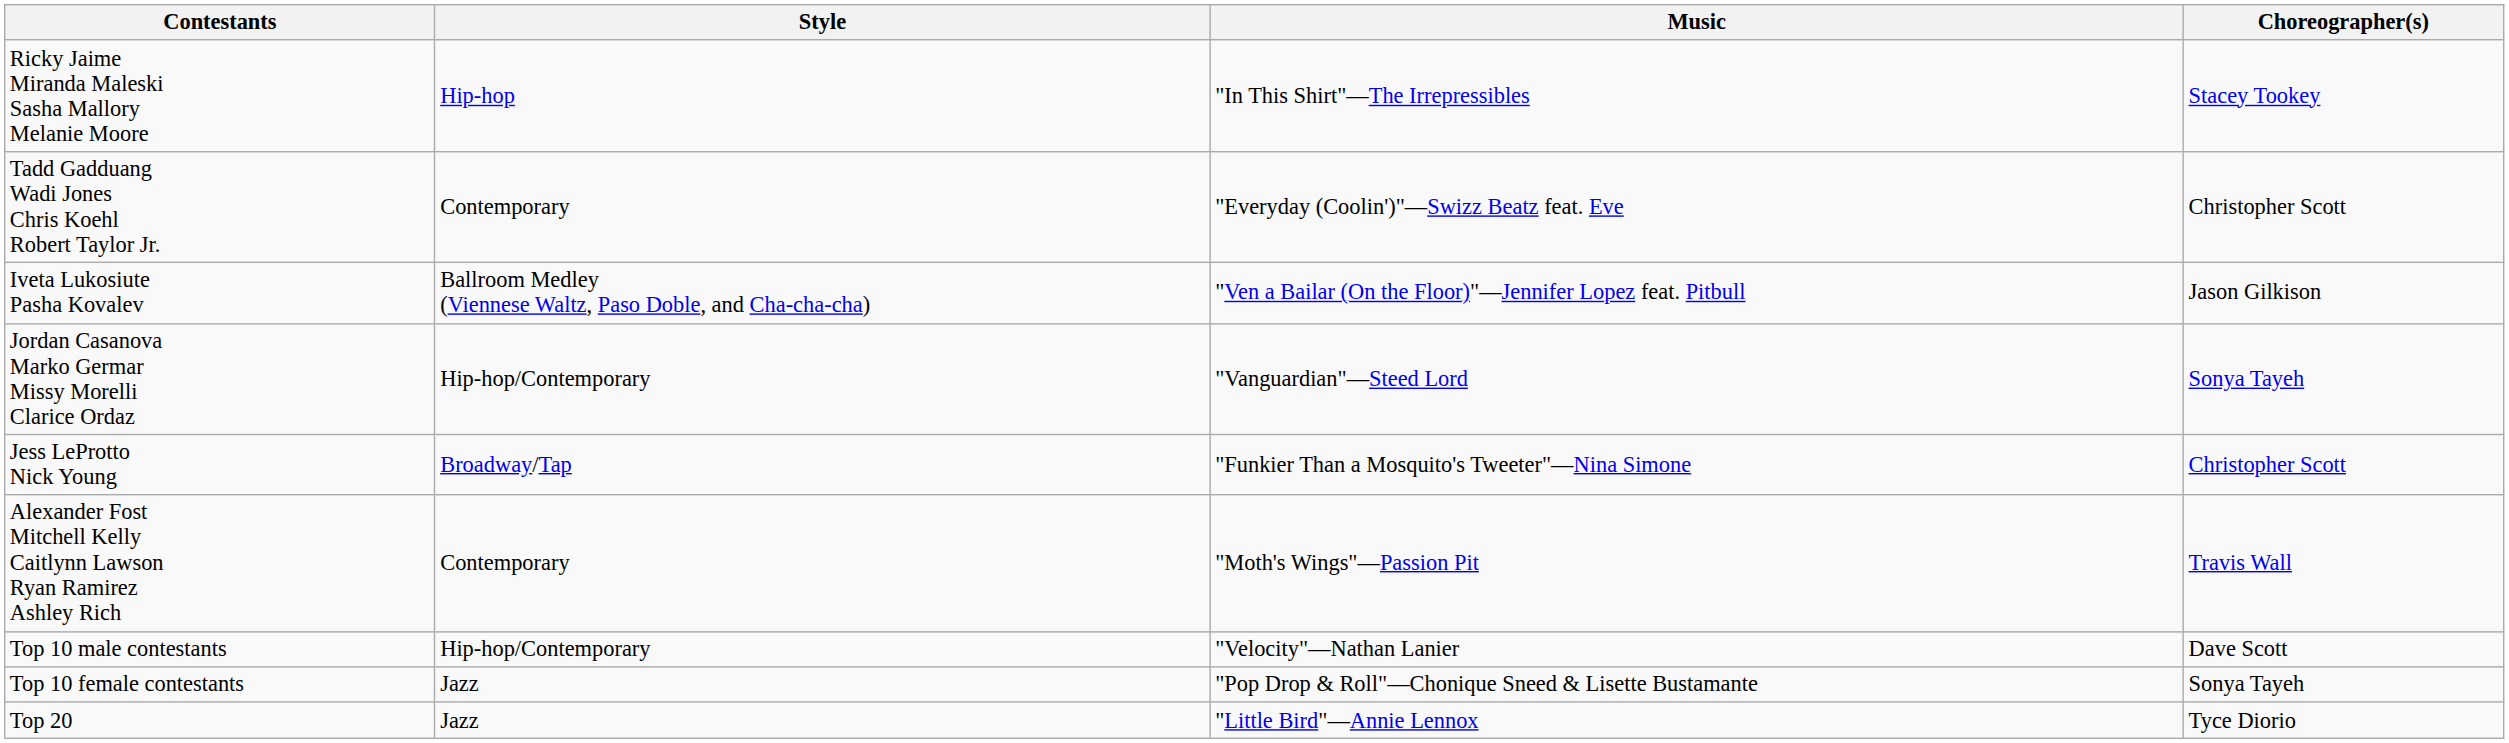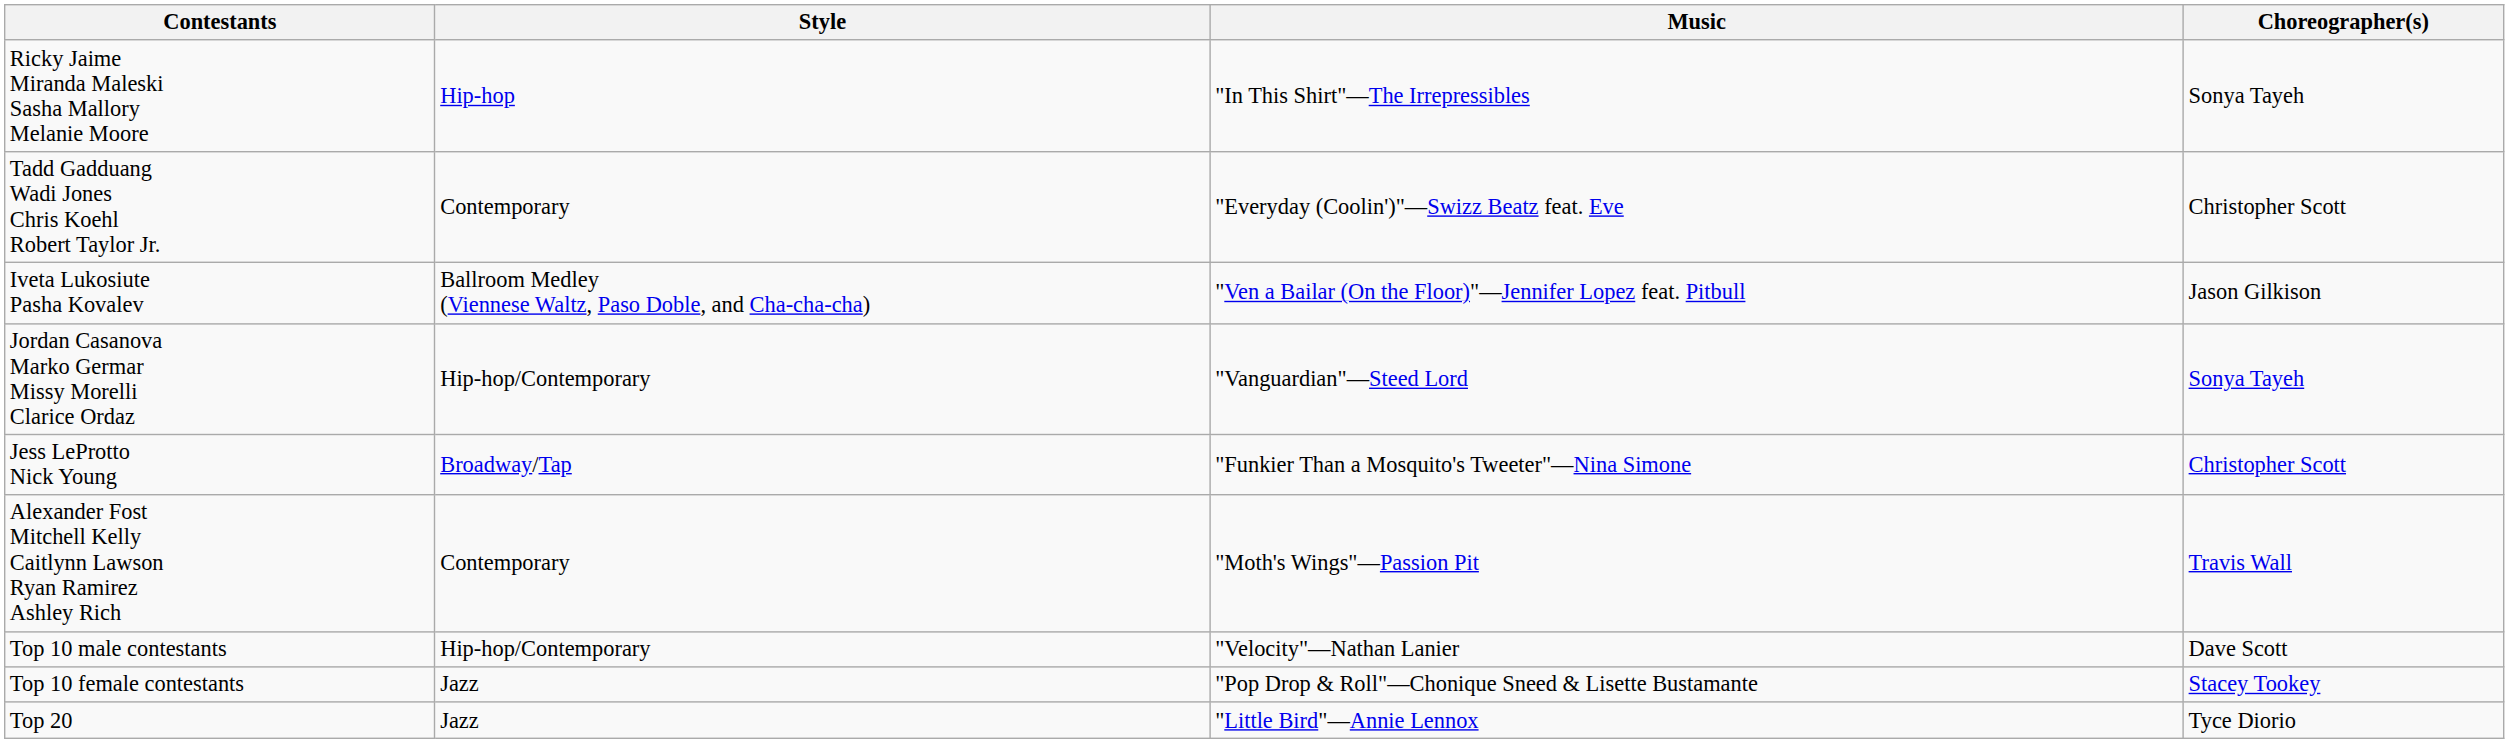 <table class="wikitable" style="width:90%;">
 <tr>
 <th>Contestants</th>
 <th>Style</th>
 <th>Music</th>
 <th>Choreographer(s)</th>
 </tr>
 <tr>
 <td>Ricky Jaime<br>Miranda Maleski<br>Sasha Mallory<br>Melanie Moore</td>
 <td><a href='#'>Hip-hop</a></td>
 <td>"In This Shirt"—<a href='#'>The Irrepressibles</a></td>
-<td><a href='#'>Stacey Tookey</a></td>
+<td>Sonya Tayeh</td>
 </tr>
 <tr>
 <td>Tadd Gadduang<br>Wadi Jones<br>Chris Koehl<br>Robert Taylor Jr.</td>
 <td>Contemporary</td>
 <td>"Everyday (Coolin')"—<a href='#'>Swizz Beatz</a> feat. <a href='#'>Eve</a></td>
 <td>Christopher Scott</td>
 </tr>
 <tr>
 <td>Iveta Lukosiute<br>Pasha Kovalev</td>
 <td>Ballroom Medley<br>(<a href='#'>Viennese Waltz</a>, <a href='#'>Paso Doble</a>, and <a href='#'>Cha-cha-cha</a>)</td>
 <td>"<a href='#'>Ven a Bailar (On the Floor)</a>"—<a href='#'>Jennifer Lopez</a> feat. <a href='#'>Pitbull</a></td>
 <td>Jason Gilkison</td>
 </tr>
 <tr>
 <td>Jordan Casanova<br>Marko Germar<br>Missy Morelli<br>Clarice Ordaz</td>
 <td>Hip-hop/Contemporary</td>
 <td>"Vanguardian"—<a href='#'>Steed Lord</a></td>
 <td><a href='#'>Sonya Tayeh</a></td>
 </tr>
 <tr>
 <td>Jess LeProtto<br>Nick Young</td>
 <td><a href='#'>Broadway</a>/<a href='#'>Tap</a></td>
 <td>"Funkier Than a Mosquito's Tweeter"—<a href='#'>Nina Simone</a></td>
 <td><a href='#'>Christopher Scott</a></td>
 </tr>
 <tr>
 <td>Alexander Fost<br>Mitchell Kelly<br>Caitlynn Lawson<br>Ryan Ramirez<br>Ashley Rich</td>
 <td>Contemporary</td>
 <td>"Moth's Wings"—<a href='#'>Passion Pit</a></td>
 <td><a href='#'>Travis Wall</a></td>
 </tr>
 <tr>
 <td>Top 10 male contestants</td>
 <td>Hip-hop/Contemporary</td>
 <td>"Velocity"—Nathan Lanier</td>
 <td>Dave Scott</td>
 </tr>
 <tr>
 <td>Top 10 female contestants</td>
 <td>Jazz</td>
 <td>"Pop Drop & Roll"—Chonique Sneed & Lisette Bustamante</td>
-<td>Sonya Tayeh</td>
+<td><a href='#'>Stacey Tookey</a></td>
 </tr>
 <tr>
 <td>Top 20</td>
 <td>Jazz</td>
 <td>"<a href='#'>Little Bird</a>"—<a href='#'>Annie Lennox</a></td>
 <td>Tyce Diorio</td>
 </tr>
 </table>
